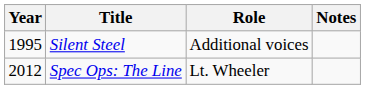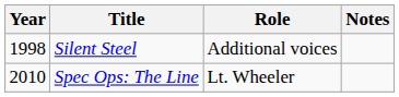 <table class="wikitable sortable">
 <tr>
 <th>Year</th>
 <th>Title</th>
 <th>Role</th>
 <th class="unsortable">Notes</th>
 </tr>
 <tr>
-<td>1995</td>
+<td>1998</td>
 <td><em><a href='#'>Silent Steel</a></em></td>
 <td>Additional voices</td>
 <td></td>
 </tr>
 <tr>
-<td>2012</td>
+<td>2010</td>
 <td><em><a href='#'>Spec Ops: The Line</a></em></td>
 <td>Lt. Wheeler</td>
 <td></td>
 </tr>
 </table>
